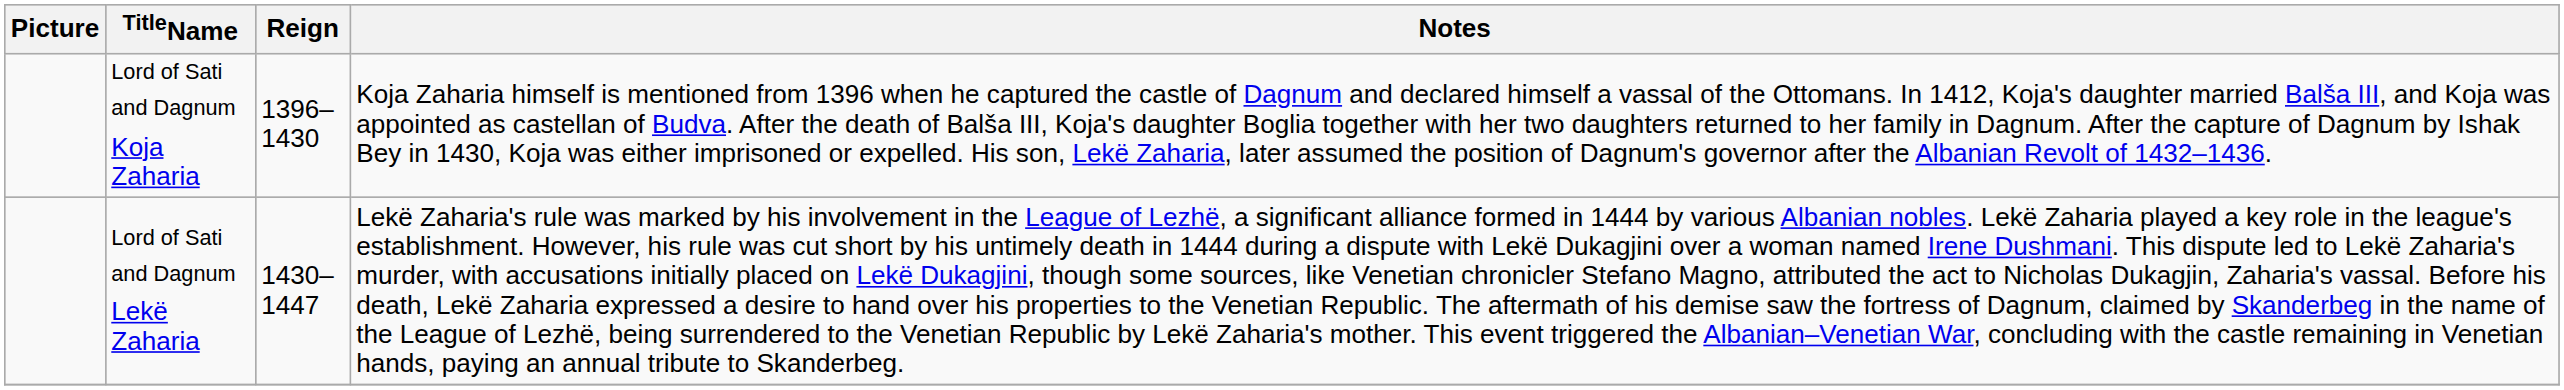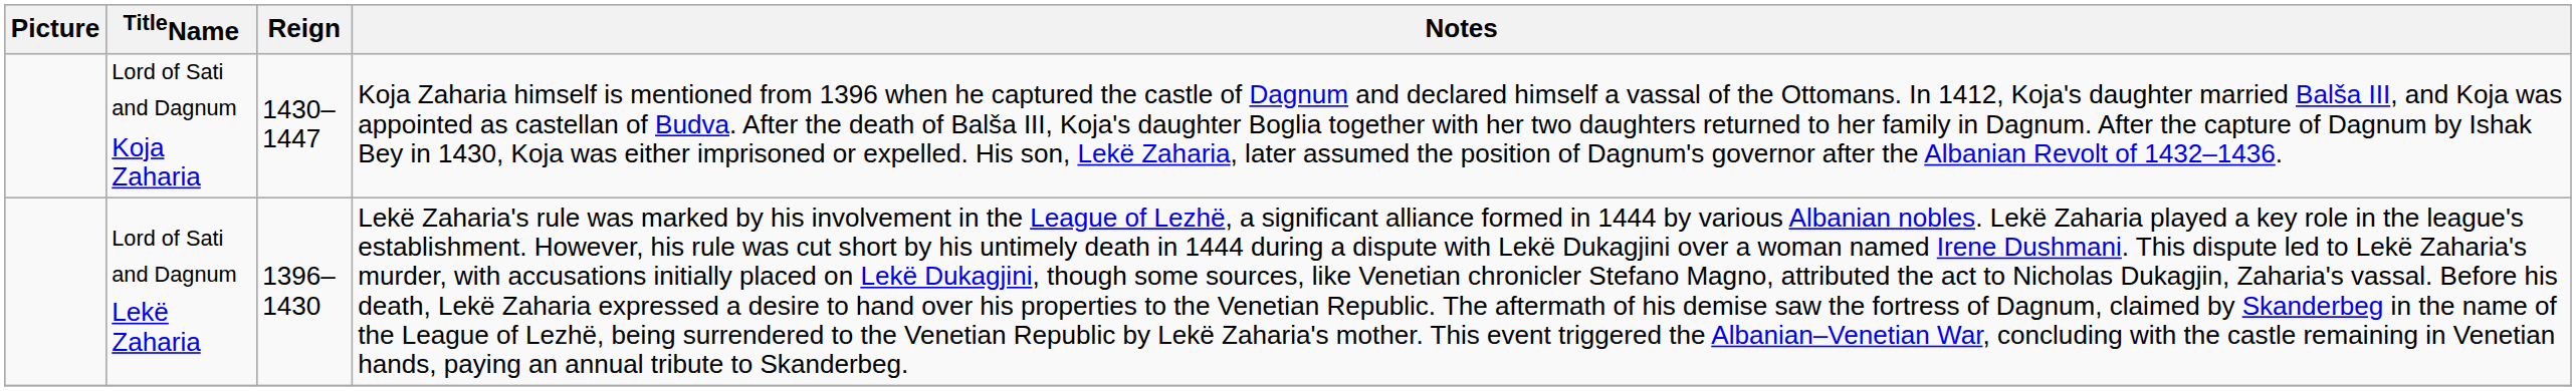 <table class="wikitable">
 <tr ->
 <th>Picture</th>
 <th><sup>Title</sup>Name</th>
 <th>Reign</th>
 <th>Notes</th>
 </tr>
 <tr ->
 <td></td>
 <td><sup> Lord of Sati and Dagnum</sup><br><a href='#'>Koja Zaharia</a></td>
-<td>1396–1430</td>
+<td>1430–1447</td>
 <td>Koja Zaharia himself is mentioned from 1396 when he captured the castle of <a href='#'>Dagnum</a> and declared himself a vassal of the Ottomans. In 1412, Koja's daughter married <a href='#'>Balša III</a>, and Koja was appointed as castellan of <a href='#'>Budva</a>. After the death of Balša III, Koja's daughter Boglia together with her two daughters returned to her family in Dagnum. After the capture of Dagnum by Ishak Bey in 1430, Koja was either imprisoned or expelled. His son, <a href='#'>Lekë Zaharia</a>, later assumed the position of Dagnum's governor after the <a href='#'>Albanian Revolt of 1432–1436</a>.</td>
 </tr>
 <tr ->
 <td></td>
 <td><sup>Lord of Sati and Dagnum</sup><br><a href='#'>Lekë Zaharia</a></td>
-<td>1430–1447</td>
+<td>1396–1430</td>
 <td>Lekë Zaharia's rule was marked by his involvement in the <a href='#'>League of Lezhë</a>, a significant alliance formed in 1444 by various <a href='#'>Albanian nobles</a>. Lekë Zaharia played a key role in the league's establishment. However, his rule was cut short by his untimely death in 1444 during a dispute with Lekë Dukagjini over a woman named <a href='#'>Irene Dushmani</a>. This dispute led to Lekë Zaharia's murder, with accusations initially placed on <a href='#'>Lekë Dukagjini</a>, though some sources, like Venetian chronicler Stefano Magno, attributed the act to Nicholas Dukagjin, Zaharia's vassal. Before his death, Lekë Zaharia expressed a desire to hand over his properties to the Venetian Republic. The aftermath of his demise saw the fortress of Dagnum, claimed by <a href='#'>Skanderbeg</a> in the name of the League of Lezhë, being surrendered to the Venetian Republic by Lekë Zaharia's mother. This event triggered the <a href='#'>Albanian–Venetian War</a>, concluding with the castle remaining in Venetian hands, paying an annual tribute to Skanderbeg.</td>
 </tr>
 <tr ->
 </tr>
 </table>
